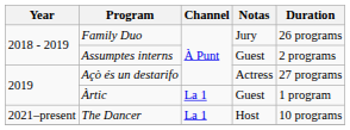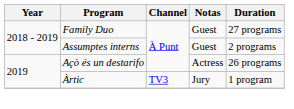 <table class="wikitable">
 <tr>
 <th>Year</th>
 <th>Program</th>
 <th>Channel</th>
 <th>Notas</th>
 <th>Duration</th>
 </tr>
 <tr>
 <td rowspan="2">2018 - 2019</td>
 <td><em>Family Duo</em></td>
 <td rowspan="3"><a href='#'>À Punt</a></td>
-<td>Jury</td>
-<td>26 programs</td>
+<td>Guest</td>
+<td>27 programs</td>
 </tr>
 <tr>
 <td><em>Assumptes interns</em></td>
 <td>Guest</td>
 <td>2 programs</td>
 </tr>
 <tr>
 <td rowspan="2">2019</td>
 <td><em>Açò és un destarifo</em></td>
 <td>Actress</td>
-<td>27 programs</td>
+<td>26 programs</td>
 </tr>
 <tr>
 <td><em>Àrtic</em></td>
-<td><a href='#'>La 1</a></td>
-<td>Guest</td>
+<td><a href='#'>TV3</a></td>
+<td>Jury</td>
 <td>1 program</td>
-</tr>
-<tr>
-<td>2021–present</td>
-<td><em>The Dancer</em></td>
-<td><a href='#'>La 1</a></td>
-<td>Host</td>
-<td>10 programs</td>
 </tr>
 <tr>
 </tr>
 </table>
